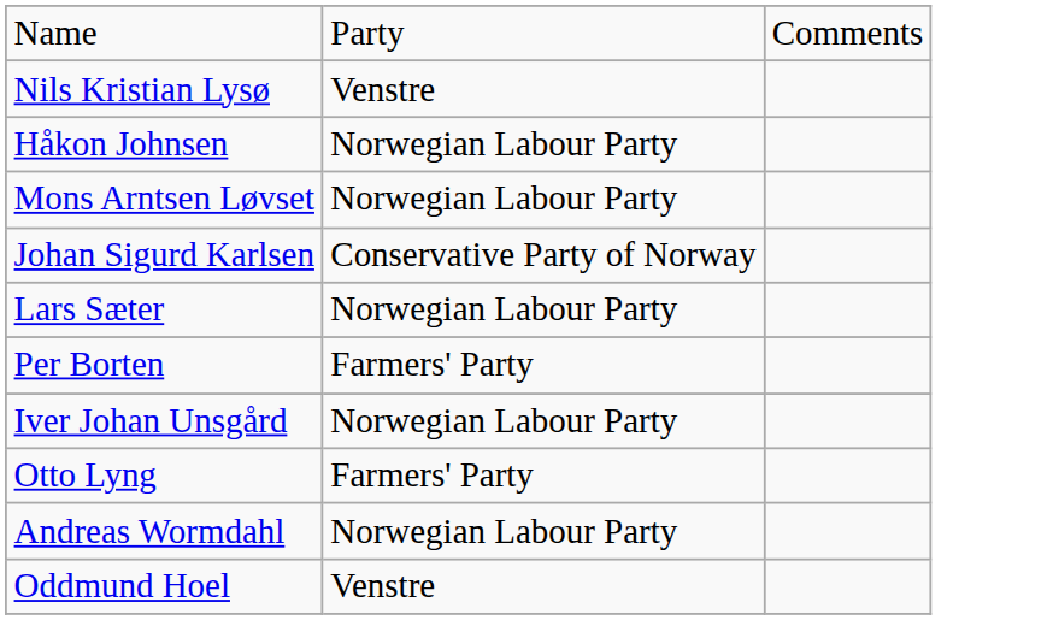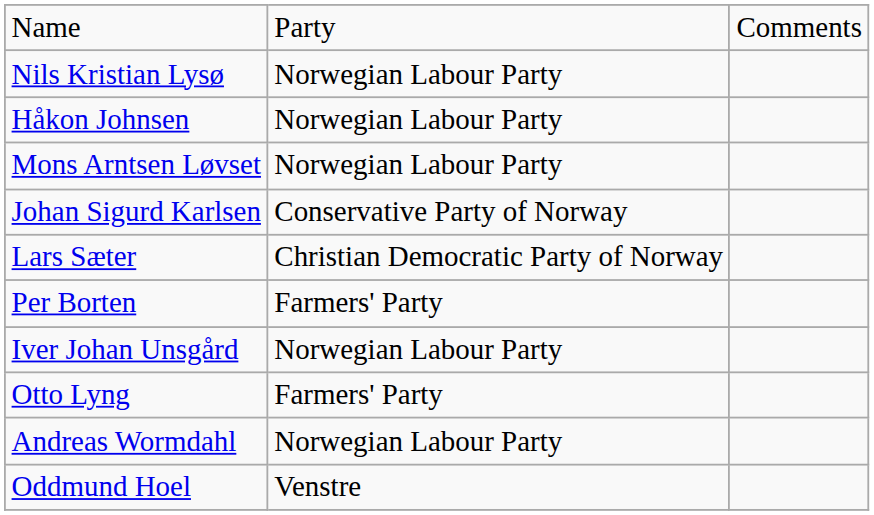 <table class="wikitable">
 <tr>
 <td>Name</td>
 <td>Party</td>
 <td>Comments</td>
 </tr>
 <tr>
 <td><a href='#'>Nils Kristian Lysø</a></td>
-<td>Venstre</td>
+<td>Norwegian Labour Party</td>
 <td></td>
 </tr>
 <tr>
 <td><a href='#'>Håkon Johnsen</a></td>
 <td>Norwegian Labour Party</td>
 <td></td>
 </tr>
 <tr>
 <td><a href='#'>Mons Arntsen Løvset</a></td>
 <td>Norwegian Labour Party</td>
 <td></td>
 </tr>
 <tr>
 <td><a href='#'>Johan Sigurd Karlsen</a></td>
 <td>Conservative Party of Norway</td>
 <td></td>
 </tr>
 <tr>
 <td><a href='#'>Lars Sæter</a></td>
-<td>Norwegian Labour Party</td>
+<td>Christian Democratic Party of Norway</td>
 <td></td>
 </tr>
 <tr>
 <td><a href='#'>Per Borten</a></td>
 <td>Farmers' Party</td>
 <td></td>
 </tr>
 <tr>
 <td><a href='#'>Iver Johan Unsgård</a></td>
 <td>Norwegian Labour Party</td>
 <td></td>
 </tr>
 <tr>
 <td><a href='#'>Otto Lyng</a></td>
 <td>Farmers' Party</td>
 <td></td>
 </tr>
 <tr>
 <td><a href='#'>Andreas Wormdahl</a></td>
 <td>Norwegian Labour Party</td>
 <td></td>
 </tr>
 <tr>
 <td><a href='#'>Oddmund Hoel</a></td>
 <td>Venstre</td>
 <td></td>
 </tr>
 </table>
